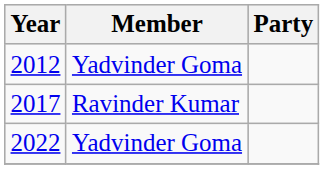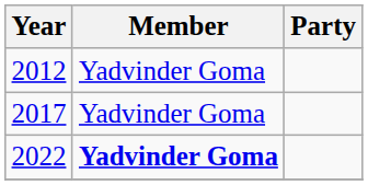 <table class="wikitable sortable">
 <tr>
 <th>Year</th>
 <th>Member</th>
 <th colspan="2">Party</th>
 </tr>
 <tr>
 <td><a href='#'>2012</a></td>
 <td><a href='#'>Yadvinder Goma</a></td>
 <td></td>
 </tr>
 <tr>
 <td><a href='#'>2017</a></td>
-<td><a href='#'>Ravinder Kumar</a></td>
+<td><a href='#'>Yadvinder Goma</a></td>
 <td></td>
 </tr>
 <tr>
 <td><a href='#'>2022</a></td>
-<td><a href='#'>Yadvinder Goma</a></td>
+<td><strong><a href='#'>Yadvinder Goma</a></strong></td>
 <td></td>
 </tr>
 <tr>
 </tr>
 <tr>
 </tr>
 </table>
